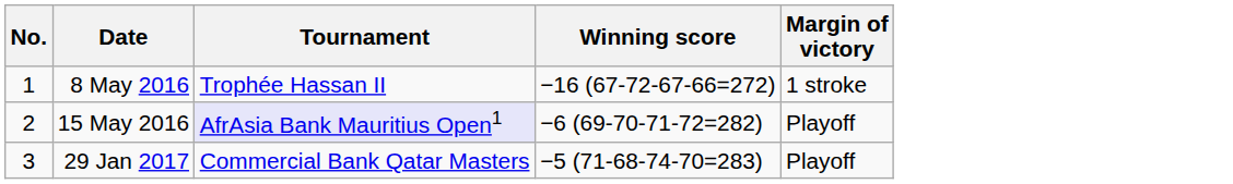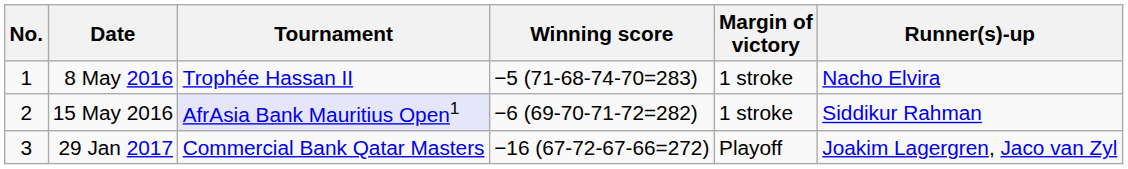 <table class="wikitable" style="font-size:95%;">
 <tr>
 <th>No.</th>
 <th>Date</th>
 <th>Tournament</th>
 <th>Winning score</th>
 <th>Margin of<br>victory</th>
+<th>Runner(s)-up</th>
 </tr>
 <tr>
 <td align=center>1</td>
 <td align=right>8 May <a href='#'>2016</a></td>
 <td><a href='#'>Trophée Hassan II</a></td>
-<td>−16 (67-72-67-66=272)</td>
+<td>−5 (71-68-74-70=283)</td>
 <td>1 stroke</td>
+<td> <a href='#'>Nacho Elvira</a></td>
 </tr>
 <tr>
 <td align=center>2</td>
 <td align=right>15 May 2016</td>
 <td style="background: lavender;"><a href='#'>AfrAsia Bank Mauritius Open</a><sup>1</sup></td>
 <td>−6 (69-70-71-72=282)</td>
-<td>Playoff</td>
+<td>1 stroke</td>
+<td> <a href='#'>Siddikur Rahman</a></td>
 </tr>
 <tr>
 <td align=center>3</td>
 <td align=right>29 Jan <a href='#'>2017</a></td>
 <td><a href='#'>Commercial Bank Qatar Masters</a></td>
-<td>−5 (71-68-74-70=283)</td>
+<td>−16 (67-72-67-66=272)</td>
 <td>Playoff</td>
+<td> <a href='#'>Joakim Lagergren</a>,  <a href='#'>Jaco van Zyl</a></td>
 </tr>
 </table>
